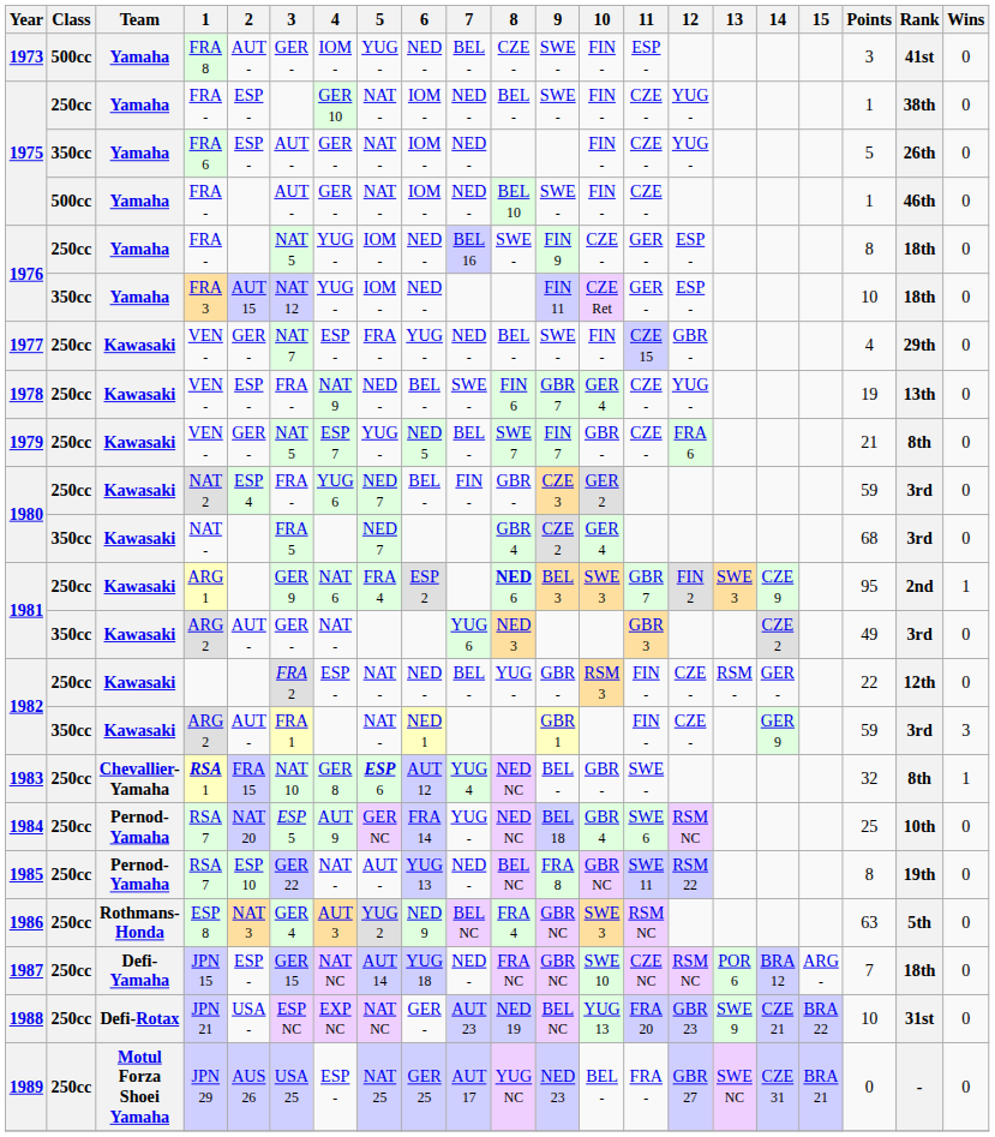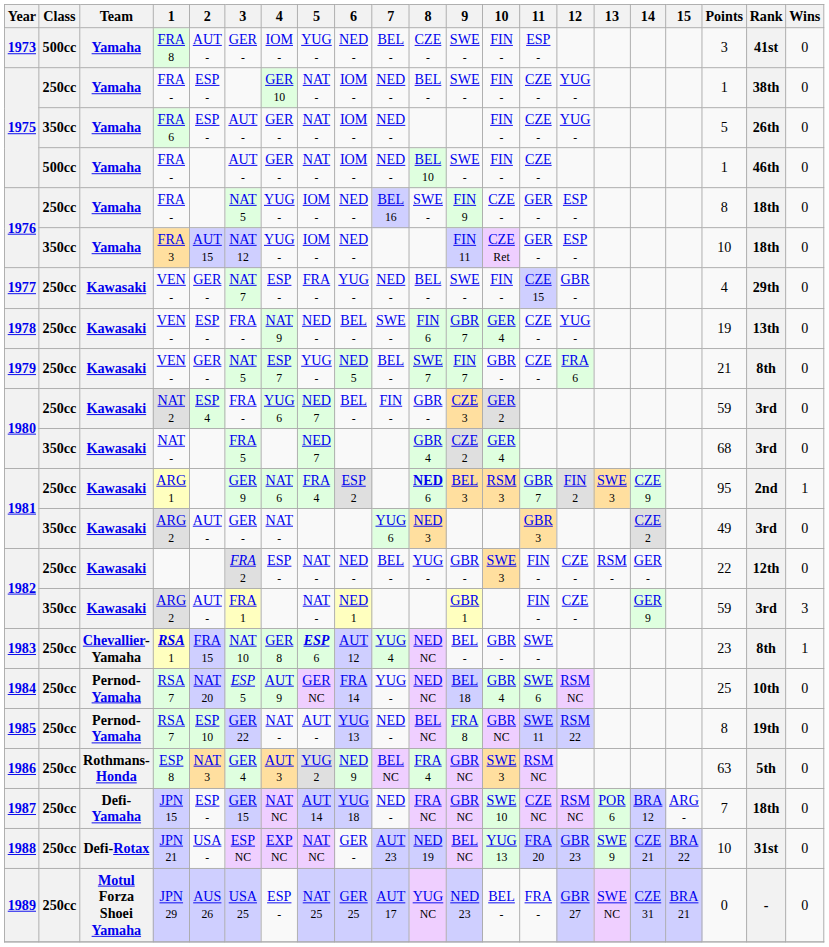 <table class="wikitable" style="text-align:center; font-size:95%">
 <tr>
 <th>Year</th>
 <th>Class</th>
 <th>Team</th>
 <th>1</th>
 <th>2</th>
 <th>3</th>
 <th>4</th>
 <th>5</th>
 <th>6</th>
 <th>7</th>
 <th>8</th>
 <th>9</th>
 <th>10</th>
 <th>11</th>
 <th>12</th>
 <th>13</th>
 <th>14</th>
 <th>15</th>
 <th>Points</th>
 <th>Rank</th>
 <th>Wins</th>
 </tr>
 <tr>
 <th><a href='#'>1973</a></th>
 <th>500cc</th>
 <th><a href='#'>Yamaha</a></th>
 <td style="background:#DFFFDF;"><a href='#'>FRA</a><br><small>8</small></td>
 <td><a href='#'>AUT</a><br><small>-</small></td>
 <td><a href='#'>GER</a><br><small>-</small></td>
 <td><a href='#'>IOM</a><br><small>-</small></td>
 <td><a href='#'>YUG</a><br><small>-</small></td>
 <td><a href='#'>NED</a><br><small>-</small></td>
 <td><a href='#'>BEL</a><br><small>-</small></td>
 <td><a href='#'>CZE</a><br><small>-</small></td>
 <td><a href='#'>SWE</a><br><small>-</small></td>
 <td><a href='#'>FIN</a><br><small>-</small></td>
 <td><a href='#'>ESP</a><br><small>-</small></td>
 <td></td>
 <td></td>
 <td></td>
 <td></td>
 <td>3</td>
 <th>41st</th>
 <td>0</td>
 </tr>
 <tr>
 <th rowspan=3><a href='#'>1975</a></th>
 <th>250cc</th>
 <th><a href='#'>Yamaha</a></th>
 <td><a href='#'>FRA</a><br><small>-</small></td>
 <td><a href='#'>ESP</a><br><small>-</small></td>
 <td></td>
 <td style="background:#DFFFDF;"><a href='#'>GER</a><br><small>10</small></td>
 <td><a href='#'>NAT</a><br><small>-</small></td>
 <td><a href='#'>IOM</a><br><small>-</small></td>
 <td><a href='#'>NED</a><br><small>-</small></td>
 <td><a href='#'>BEL</a><br><small>-</small></td>
 <td><a href='#'>SWE</a><br><small>-</small></td>
 <td><a href='#'>FIN</a><br><small>-</small></td>
 <td><a href='#'>CZE</a><br><small>-</small></td>
 <td><a href='#'>YUG</a><br><small>-</small></td>
 <td></td>
 <td></td>
 <td></td>
 <td>1</td>
 <th>38th</th>
 <td>0</td>
 </tr>
 <tr>
 <th>350cc</th>
 <th><a href='#'>Yamaha</a></th>
 <td style="background:#DFFFDF;"><a href='#'>FRA</a><br><small>6</small></td>
 <td><a href='#'>ESP</a><br><small>-</small></td>
 <td><a href='#'>AUT</a><br><small>-</small></td>
 <td><a href='#'>GER</a><br><small>-</small></td>
 <td><a href='#'>NAT</a><br><small>-</small></td>
 <td><a href='#'>IOM</a><br><small>-</small></td>
 <td><a href='#'>NED</a><br><small>-</small></td>
 <td></td>
 <td></td>
 <td><a href='#'>FIN</a><br><small>-</small></td>
 <td><a href='#'>CZE</a><br><small>-</small></td>
 <td><a href='#'>YUG</a><br><small>-</small></td>
 <td></td>
 <td></td>
 <td></td>
 <td>5</td>
 <th>26th</th>
 <td>0</td>
 </tr>
 <tr>
 <th>500cc</th>
 <th><a href='#'>Yamaha</a></th>
 <td><a href='#'>FRA</a><br><small>-</small></td>
 <td></td>
 <td><a href='#'>AUT</a><br><small>-</small></td>
 <td><a href='#'>GER</a><br><small>-</small></td>
 <td><a href='#'>NAT</a><br><small>-</small></td>
 <td><a href='#'>IOM</a><br><small>-</small></td>
 <td><a href='#'>NED</a><br><small>-</small></td>
 <td style="background:#DFFFDF;"><a href='#'>BEL</a><br><small>10</small></td>
 <td><a href='#'>SWE</a><br><small>-</small></td>
 <td><a href='#'>FIN</a><br><small>-</small></td>
 <td><a href='#'>CZE</a><br><small>-</small></td>
 <td></td>
 <td></td>
 <td></td>
 <td></td>
 <td>1</td>
 <th>46th</th>
 <td>0</td>
 </tr>
 <tr>
 <th rowspan=2><a href='#'>1976</a></th>
 <th>250cc</th>
 <th><a href='#'>Yamaha</a></th>
 <td><a href='#'>FRA</a><br><small>-</small></td>
 <td></td>
 <td style="background:#DFFFDF;"><a href='#'>NAT</a><br><small>5</small></td>
 <td><a href='#'>YUG</a><br><small>-</small></td>
 <td><a href='#'>IOM</a><br><small>-</small></td>
 <td><a href='#'>NED</a><br><small>-</small></td>
 <td style="background:#CFCFFF;"><a href='#'>BEL</a><br><small>16</small></td>
 <td><a href='#'>SWE</a><br><small>-</small></td>
 <td style="background:#DFFFDF;"><a href='#'>FIN</a><br><small>9</small></td>
 <td><a href='#'>CZE</a><br><small>-</small></td>
 <td><a href='#'>GER</a><br><small>-</small></td>
 <td><a href='#'>ESP</a><br><small>-</small></td>
 <td></td>
 <td></td>
 <td></td>
 <td>8</td>
 <th>18th</th>
 <td>0</td>
 </tr>
 <tr>
 <th>350cc</th>
 <th><a href='#'>Yamaha</a></th>
 <td style="background:#FFDF9F;"><a href='#'>FRA</a><br><small>3</small></td>
 <td style="background:#CFCFFF;"><a href='#'>AUT</a><br><small>15</small></td>
 <td style="background:#CFCFFF;"><a href='#'>NAT</a><br><small>12</small></td>
 <td><a href='#'>YUG</a><br><small>-</small></td>
 <td><a href='#'>IOM</a><br><small>-</small></td>
 <td><a href='#'>NED</a><br><small>-</small></td>
 <td></td>
 <td></td>
 <td style="background:#CFCFFF;"><a href='#'>FIN</a><br><small>11</small></td>
 <td style="background:#EFCFFF;"><a href='#'>CZE</a><br><small>Ret</small></td>
 <td><a href='#'>GER</a><br><small>-</small></td>
 <td><a href='#'>ESP</a><br><small>-</small></td>
 <td></td>
 <td></td>
 <td></td>
 <td>10</td>
 <th>18th</th>
 <td>0</td>
 </tr>
 <tr>
 <th><a href='#'>1977</a></th>
 <th>250cc</th>
 <th><a href='#'>Kawasaki</a></th>
 <td><a href='#'>VEN</a><br><small>-</small></td>
 <td><a href='#'>GER</a><br><small>-</small></td>
 <td style="background:#DFFFDF;"><a href='#'>NAT</a><br><small>7</small></td>
 <td><a href='#'>ESP</a><br><small>-</small></td>
 <td><a href='#'>FRA</a><br><small>-</small></td>
 <td><a href='#'>YUG</a><br><small>-</small></td>
 <td><a href='#'>NED</a><br><small>-</small></td>
 <td><a href='#'>BEL</a><br><small>-</small></td>
 <td><a href='#'>SWE</a><br><small>-</small></td>
 <td><a href='#'>FIN</a><br><small>-</small></td>
 <td style="background:#CFCFFF;"><a href='#'>CZE</a><br><small>15</small></td>
 <td><a href='#'>GBR</a><br><small>-</small></td>
 <td></td>
 <td></td>
 <td></td>
 <td>4</td>
 <th>29th</th>
 <td>0</td>
 </tr>
 <tr>
 <th><a href='#'>1978</a></th>
 <th>250cc</th>
 <th><a href='#'>Kawasaki</a></th>
 <td><a href='#'>VEN</a><br><small>-</small></td>
 <td><a href='#'>ESP</a><br><small>-</small></td>
 <td><a href='#'>FRA</a><br><small>-</small></td>
 <td style="background:#DFFFDF;"><a href='#'>NAT</a><br><small>9</small></td>
 <td><a href='#'>NED</a><br><small>-</small></td>
 <td><a href='#'>BEL</a><br><small>-</small></td>
 <td><a href='#'>SWE</a><br><small>-</small></td>
 <td style="background:#DFFFDF;"><a href='#'>FIN</a><br><small>6</small></td>
 <td style="background:#DFFFDF;"><a href='#'>GBR</a><br><small>7</small></td>
 <td style="background:#DFFFDF;"><a href='#'>GER</a><br><small>4</small></td>
 <td><a href='#'>CZE</a><br><small>-</small></td>
 <td><a href='#'>YUG</a><br><small>-</small></td>
 <td></td>
 <td></td>
 <td></td>
 <td>19</td>
 <th>13th</th>
 <td>0</td>
 </tr>
 <tr>
 <th><a href='#'>1979</a></th>
 <th>250cc</th>
 <th><a href='#'>Kawasaki</a></th>
 <td><a href='#'>VEN</a><br><small>-</small></td>
 <td><a href='#'>GER</a><br><small>-</small></td>
 <td style="background:#DFFFDF;"><a href='#'>NAT</a><br><small>5</small></td>
 <td style="background:#DFFFDF;"><a href='#'>ESP</a><br><small>7</small></td>
 <td><a href='#'>YUG</a><br><small>-</small></td>
 <td style="background:#DFFFDF;"><a href='#'>NED</a><br><small>5</small></td>
 <td><a href='#'>BEL</a><br><small>-</small></td>
 <td style="background:#DFFFDF;"><a href='#'>SWE</a><br><small>7</small></td>
 <td style="background:#DFFFDF;"><a href='#'>FIN</a><br><small>7</small></td>
 <td><a href='#'>GBR</a><br><small>-</small></td>
 <td><a href='#'>CZE</a><br><small>-</small></td>
 <td style="background:#DFFFDF;"><a href='#'>FRA</a><br><small>6</small></td>
 <td></td>
 <td></td>
 <td></td>
 <td>21</td>
 <th>8th</th>
 <td>0</td>
 </tr>
 <tr>
 <th rowspan=2><a href='#'>1980</a></th>
 <th>250cc</th>
 <th><a href='#'>Kawasaki</a></th>
 <td style="background:#DFDFDF;"><a href='#'>NAT</a><br><small>2</small></td>
 <td style="background:#DFFFDF;"><a href='#'>ESP</a><br><small>4</small></td>
 <td><a href='#'>FRA</a><br><small>-</small></td>
 <td style="background:#DFFFDF;"><a href='#'>YUG</a><br><small>6</small></td>
 <td style="background:#DFFFDF;"><a href='#'>NED</a><br><small>7</small></td>
 <td><a href='#'>BEL</a><br><small>-</small></td>
 <td><a href='#'>FIN</a><br><small>-</small></td>
 <td><a href='#'>GBR</a><br><small>-</small></td>
 <td style="background:#FFDF9F;"><a href='#'>CZE</a><br><small>3</small></td>
 <td style="background:#DFDFDF;"><a href='#'>GER</a><br><small>2</small></td>
 <td></td>
 <td></td>
 <td></td>
 <td></td>
 <td></td>
 <td>59</td>
 <th>3rd</th>
 <td>0</td>
 </tr>
 <tr>
 <th>350cc</th>
 <th><a href='#'>Kawasaki</a></th>
 <td><a href='#'>NAT</a><br><small>-</small></td>
 <td></td>
 <td style="background:#DFFFDF;"><a href='#'>FRA</a><br><small>5</small></td>
 <td></td>
 <td style="background:#DFFFDF;"><a href='#'>NED</a><br><small>7</small></td>
 <td></td>
 <td></td>
 <td style="background:#DFFFDF;"><a href='#'>GBR</a><br><small>4</small></td>
 <td style="background:#DFDFDF;"><a href='#'>CZE</a><br><small>2</small></td>
 <td style="background:#DFFFDF;"><a href='#'>GER</a><br><small>4</small></td>
 <td></td>
 <td></td>
 <td></td>
 <td></td>
 <td></td>
 <td>68</td>
 <th>3rd</th>
 <td>0</td>
 </tr>
 <tr>
 <th rowspan=2><a href='#'>1981</a></th>
 <th>250cc</th>
 <th><a href='#'>Kawasaki</a></th>
 <td style="background:#FFFFBF;"><a href='#'>ARG</a><br><small>1</small></td>
 <td></td>
 <td style="background:#DFFFDF;"><a href='#'>GER</a><br><small>9</small></td>
 <td style="background:#DFFFDF;"><a href='#'>NAT</a><br><small>6</small></td>
 <td style="background:#DFFFDF;"><a href='#'>FRA</a><br><small>4</small></td>
 <td style="background:#DFDFDF;"><a href='#'>ESP</a><br><small>2</small></td>
 <td></td>
 <td style="background:#DFFFDF;"><strong><a href='#'>NED</a></strong><br><small>6</small></td>
 <td style="background:#FFDF9F;"><a href='#'>BEL</a><br><small>3</small></td>
-<td style="background:#FFDF9F;"><a href='#'>SWE</a><br><small>3</small></td>
+<td style="background:#FFDF9F;"><a href='#'>RSM</a><br><small>3</small></td>
 <td style="background:#DFFFDF;"><a href='#'>GBR</a><br><small>7</small></td>
 <td style="background:#DFDFDF;"><a href='#'>FIN</a><br><small>2</small></td>
 <td style="background:#FFDF9F;"><a href='#'>SWE</a><br><small>3</small></td>
 <td style="background:#DFFFDF;"><a href='#'>CZE</a><br><small>9</small></td>
 <td></td>
 <td>95</td>
 <th>2nd</th>
 <td>1</td>
 </tr>
 <tr>
 <th>350cc</th>
 <th><a href='#'>Kawasaki</a></th>
 <td style="background:#DFDFDF;"><a href='#'>ARG</a><br><small>2</small></td>
 <td><a href='#'>AUT</a><br><small>-</small></td>
 <td><a href='#'>GER</a><br><small>-</small></td>
 <td><a href='#'>NAT</a><br><small>-</small></td>
 <td></td>
 <td></td>
 <td style="background:#DFFFDF;"><a href='#'>YUG</a><br><small>6</small></td>
 <td style="background:#FFDF9F;"><a href='#'>NED</a><br><small>3</small></td>
 <td></td>
 <td></td>
 <td style="background:#FFDF9F;"><a href='#'>GBR</a><br><small>3</small></td>
 <td></td>
 <td></td>
 <td style="background:#DFDFDF;"><a href='#'>CZE</a><br><small>2</small></td>
 <td></td>
 <td>49</td>
 <th>3rd</th>
 <td>0</td>
 </tr>
 <tr>
 <th rowspan=2><a href='#'>1982</a></th>
 <th>250cc</th>
 <th><a href='#'>Kawasaki</a></th>
 <td></td>
 <td></td>
 <td style="background:#DFDFDF;"><em><a href='#'>FRA</a></em><br><small>2</small></td>
 <td><a href='#'>ESP</a><br><small>-</small></td>
 <td><a href='#'>NAT</a><br><small>-</small></td>
 <td><a href='#'>NED</a><br><small>-</small></td>
 <td><a href='#'>BEL</a><br><small>-</small></td>
 <td><a href='#'>YUG</a><br><small>-</small></td>
 <td><a href='#'>GBR</a><br><small>-</small></td>
-<td style="background:#FFDF9F;"><a href='#'>RSM</a><br><small>3</small></td>
+<td style="background:#FFDF9F;"><a href='#'>SWE</a><br><small>3</small></td>
 <td><a href='#'>FIN</a><br><small>-</small></td>
 <td><a href='#'>CZE</a><br><small>-</small></td>
 <td><a href='#'>RSM</a><br><small>-</small></td>
 <td><a href='#'>GER</a><br><small>-</small></td>
 <td></td>
 <td>22</td>
 <th>12th</th>
 <td>0</td>
 </tr>
 <tr>
 <th>350cc</th>
 <th><a href='#'>Kawasaki</a></th>
 <td style="background:#DFDFDF;"><a href='#'>ARG</a><br><small>2</small></td>
 <td><a href='#'>AUT</a><br><small>-</small></td>
 <td style="background:#FFFFBF;"><a href='#'>FRA</a><br><small>1</small></td>
 <td></td>
 <td><a href='#'>NAT</a><br><small>-</small></td>
 <td style="background:#FFFFBF;"><a href='#'>NED</a><br><small>1</small></td>
 <td></td>
 <td></td>
 <td style="background:#FFFFBF;"><a href='#'>GBR</a><br><small>1</small></td>
 <td></td>
 <td><a href='#'>FIN</a><br><small>-</small></td>
 <td><a href='#'>CZE</a><br><small>-</small></td>
 <td></td>
 <td style="background:#DFFFDF;"><a href='#'>GER</a><br><small>9</small></td>
 <td></td>
 <td>59</td>
 <th>3rd</th>
 <td>3</td>
 </tr>
 <tr>
 <th><a href='#'>1983</a></th>
 <th>250cc</th>
 <th><a href='#'>Chevallier</a>-Yamaha</th>
 <td style="background:#FFFFBF;"><strong><em><a href='#'>RSA</a></em></strong><br><small>1</small></td>
 <td style="background:#CFCFFF;"><a href='#'>FRA</a><br><small>15</small></td>
 <td style="background:#DFFFDF;"><a href='#'>NAT</a><br><small>10</small></td>
 <td style="background:#DFFFDF;"><a href='#'>GER</a><br><small>8</small></td>
 <td style="background:#DFFFDF;"><strong><em><a href='#'>ESP</a></em></strong><br><small>6</small></td>
 <td style="background:#CFCFFF;"><a href='#'>AUT</a><br><small>12</small></td>
 <td style="background:#DFFFDF;"><a href='#'>YUG</a><br><small>4</small></td>
 <td style="background:#EFCFFF;"><a href='#'>NED</a><br><small>NC</small></td>
 <td><a href='#'>BEL</a><br><small>-</small></td>
 <td><a href='#'>GBR</a><br><small>-</small></td>
 <td><a href='#'>SWE</a><br><small>-</small></td>
 <td></td>
 <td></td>
 <td></td>
 <td></td>
-<td>32</td>
+<td>23</td>
 <th>8th</th>
 <td>1</td>
 </tr>
 <tr>
 <th><a href='#'>1984</a></th>
 <th>250cc</th>
 <th>Pernod-<a href='#'>Yamaha</a></th>
 <td style="background:#DFFFDF;"><a href='#'>RSA</a><br><small>7</small></td>
 <td style="background:#CFCFFF;"><a href='#'>NAT</a><br><small>20</small></td>
 <td style="background:#DFFFDF;"><em><a href='#'>ESP</a></em><br><small>5</small></td>
 <td style="background:#DFFFDF;"><a href='#'>AUT</a><br><small>9</small></td>
 <td style="background:#EFCFFF;"><a href='#'>GER</a><br><small>NC</small></td>
 <td style="background:#CFCFFF;"><a href='#'>FRA</a><br><small>14</small></td>
 <td><a href='#'>YUG</a><br><small>-</small></td>
 <td style="background:#EFCFFF;"><a href='#'>NED</a><br><small>NC</small></td>
 <td style="background:#CFCFFF;"><a href='#'>BEL</a><br><small>18</small></td>
 <td style="background:#DFFFDF;"><a href='#'>GBR</a><br><small>4</small></td>
 <td style="background:#DFFFDF;"><a href='#'>SWE</a><br><small>6</small></td>
 <td style="background:#EFCFFF;"><a href='#'>RSM</a><br><small>NC</small></td>
 <td></td>
 <td></td>
 <td></td>
 <td>25</td>
 <th>10th</th>
 <td>0</td>
 </tr>
 <tr>
 <th><a href='#'>1985</a></th>
 <th>250cc</th>
 <th>Pernod-<a href='#'>Yamaha</a></th>
 <td style="background:#DFFFDF;"><a href='#'>RSA</a><br><small>7</small></td>
 <td style="background:#DFFFDF;"><a href='#'>ESP</a><br><small>10</small></td>
 <td style="background:#CFCFFF;"><a href='#'>GER</a><br><small>22</small></td>
 <td><a href='#'>NAT</a><br><small>-</small></td>
 <td><a href='#'>AUT</a><br><small>-</small></td>
 <td style="background:#CFCFFF;"><a href='#'>YUG</a><br><small>13</small></td>
 <td><a href='#'>NED</a><br><small>-</small></td>
 <td style="background:#EFCFFF;"><a href='#'>BEL</a><br><small>NC</small></td>
 <td style="background:#DFFFDF;"><a href='#'>FRA</a><br><small>8</small></td>
 <td style="background:#EFCFFF;"><a href='#'>GBR</a><br><small>NC</small></td>
 <td style="background:#CFCFFF;"><a href='#'>SWE</a><br><small>11</small></td>
 <td style="background:#CFCFFF;"><a href='#'>RSM</a><br><small>22</small></td>
 <td></td>
 <td></td>
 <td></td>
 <td>8</td>
 <th>19th</th>
 <td>0</td>
 </tr>
 <tr>
 <th><a href='#'>1986</a></th>
 <th>250cc</th>
 <th>Rothmans-<a href='#'>Honda</a></th>
 <td style="background:#DFFFDF;"><a href='#'>ESP</a><br><small>8</small></td>
 <td style="background:#FFDF9F;"><a href='#'>NAT</a><br><small>3</small></td>
 <td style="background:#DFFFDF;"><a href='#'>GER</a><br><small>4</small></td>
 <td style="background:#FFDF9F;"><a href='#'>AUT</a><br><small>3</small></td>
 <td style="background:#DFDFDF;"><a href='#'>YUG</a><br><small>2</small></td>
 <td style="background:#DFFFDF;"><a href='#'>NED</a><br><small>9</small></td>
 <td style="background:#EFCFFF;"><a href='#'>BEL</a><br><small>NC</small></td>
 <td style="background:#DFFFDF;"><a href='#'>FRA</a><br><small>4</small></td>
 <td style="background:#EFCFFF;"><a href='#'>GBR</a><br><small>NC</small></td>
 <td style="background:#FFDF9F;"><a href='#'>SWE</a><br><small>3</small></td>
 <td style="background:#EFCFFF;"><a href='#'>RSM</a><br><small>NC</small></td>
 <td></td>
 <td></td>
 <td></td>
 <td></td>
 <td>63</td>
 <th>5th</th>
 <td>0</td>
 </tr>
 <tr>
 <th><a href='#'>1987</a></th>
 <th>250cc</th>
 <th>Defi-<a href='#'>Yamaha</a></th>
 <td style="background:#CFCFFF;"><a href='#'>JPN</a><br><small>15</small></td>
 <td><a href='#'>ESP</a><br><small>-</small></td>
 <td style="background:#CFCFFF;"><a href='#'>GER</a><br><small>15</small></td>
 <td style="background:#EFCFFF;"><a href='#'>NAT</a><br><small>NC</small></td>
 <td style="background:#CFCFFF;"><a href='#'>AUT</a><br><small>14</small></td>
 <td style="background:#CFCFFF;"><a href='#'>YUG</a><br><small>18</small></td>
 <td><a href='#'>NED</a><br><small>-</small></td>
 <td style="background:#EFCFFF;"><a href='#'>FRA</a><br><small>NC</small></td>
 <td style="background:#EFCFFF;"><a href='#'>GBR</a><br><small>NC</small></td>
 <td style="background:#DFFFDF;"><a href='#'>SWE</a><br><small>10</small></td>
 <td style="background:#EFCFFF;"><a href='#'>CZE</a><br><small>NC</small></td>
 <td style="background:#EFCFFF;"><a href='#'>RSM</a><br><small>NC</small></td>
 <td style="background:#DFFFDF;"><a href='#'>POR</a><br><small>6</small></td>
 <td style="background:#CFCFFF;"><a href='#'>BRA</a><br><small>12</small></td>
 <td><a href='#'>ARG</a><br><small>-</small></td>
 <td>7</td>
 <th>18th</th>
 <td>0</td>
 </tr>
 <tr>
 <th><a href='#'>1988</a></th>
 <th>250cc</th>
 <th>Defi-<a href='#'>Rotax</a></th>
 <td style="background:#CFCFFF;"><a href='#'>JPN</a><br><small>21</small></td>
 <td><a href='#'>USA</a><br><small>-</small></td>
 <td style="background:#EFCFFF;"><a href='#'>ESP</a><br><small>NC</small></td>
 <td style="background:#EFCFFF;"><a href='#'>EXP</a><br><small>NC</small></td>
 <td style="background:#EFCFFF;"><a href='#'>NAT</a><br><small>NC</small></td>
 <td><a href='#'>GER</a><br><small>-</small></td>
 <td style="background:#CFCFFF;"><a href='#'>AUT</a><br><small>23</small></td>
 <td style="background:#CFCFFF;"><a href='#'>NED</a><br><small>19</small></td>
 <td style="background:#EFCFFF;"><a href='#'>BEL</a><br><small>NC</small></td>
 <td style="background:#DFFFDF;"><a href='#'>YUG</a><br><small>13</small></td>
 <td style="background:#CFCFFF;"><a href='#'>FRA</a><br><small>20</small></td>
 <td style="background:#CFCFFF;"><a href='#'>GBR</a><br><small>23</small></td>
 <td style="background:#DFFFDF;"><a href='#'>SWE</a><br><small>9</small></td>
 <td style="background:#CFCFFF;"><a href='#'>CZE</a><br><small>21</small></td>
 <td style="background:#CFCFFF;"><a href='#'>BRA</a><br><small>22</small></td>
 <td>10</td>
 <th>31st</th>
 <td>0</td>
 </tr>
 <tr>
 <th><a href='#'>1989</a></th>
 <th>250cc</th>
 <th><a href='#'>Motul</a> Forza Shoei <a href='#'>Yamaha</a></th>
 <td style="background:#CFCFFF;"><a href='#'>JPN</a><br><small>29</small></td>
 <td style="background:#CFCFFF;"><a href='#'>AUS</a><br><small>26</small></td>
 <td style="background:#CFCFFF;"><a href='#'>USA</a><br><small>25</small></td>
 <td><a href='#'>ESP</a><br><small>-</small></td>
 <td style="background:#CFCFFF;"><a href='#'>NAT</a><br><small>25</small></td>
 <td style="background:#CFCFFF;"><a href='#'>GER</a><br><small>25</small></td>
 <td style="background:#CFCFFF;"><a href='#'>AUT</a><br><small>17</small></td>
 <td style="background:#EFCFFF;"><a href='#'>YUG</a><br><small>NC</small></td>
 <td style="background:#CFCFFF;"><a href='#'>NED</a><br><small>23</small></td>
 <td><a href='#'>BEL</a><br><small>-</small></td>
 <td><a href='#'>FRA</a><br><small>-</small></td>
 <td style="background:#CFCFFF;"><a href='#'>GBR</a><br><small>27</small></td>
 <td style="background:#EFCFFF;"><a href='#'>SWE</a><br><small>NC</small></td>
 <td style="background:#CFCFFF;"><a href='#'>CZE</a><br><small>31</small></td>
 <td style="background:#CFCFFF;"><a href='#'>BRA</a><br><small>21</small></td>
 <td>0</td>
 <th>-</th>
 <td>0</td>
 </tr>
 <tr>
 </tr>
 </table>
